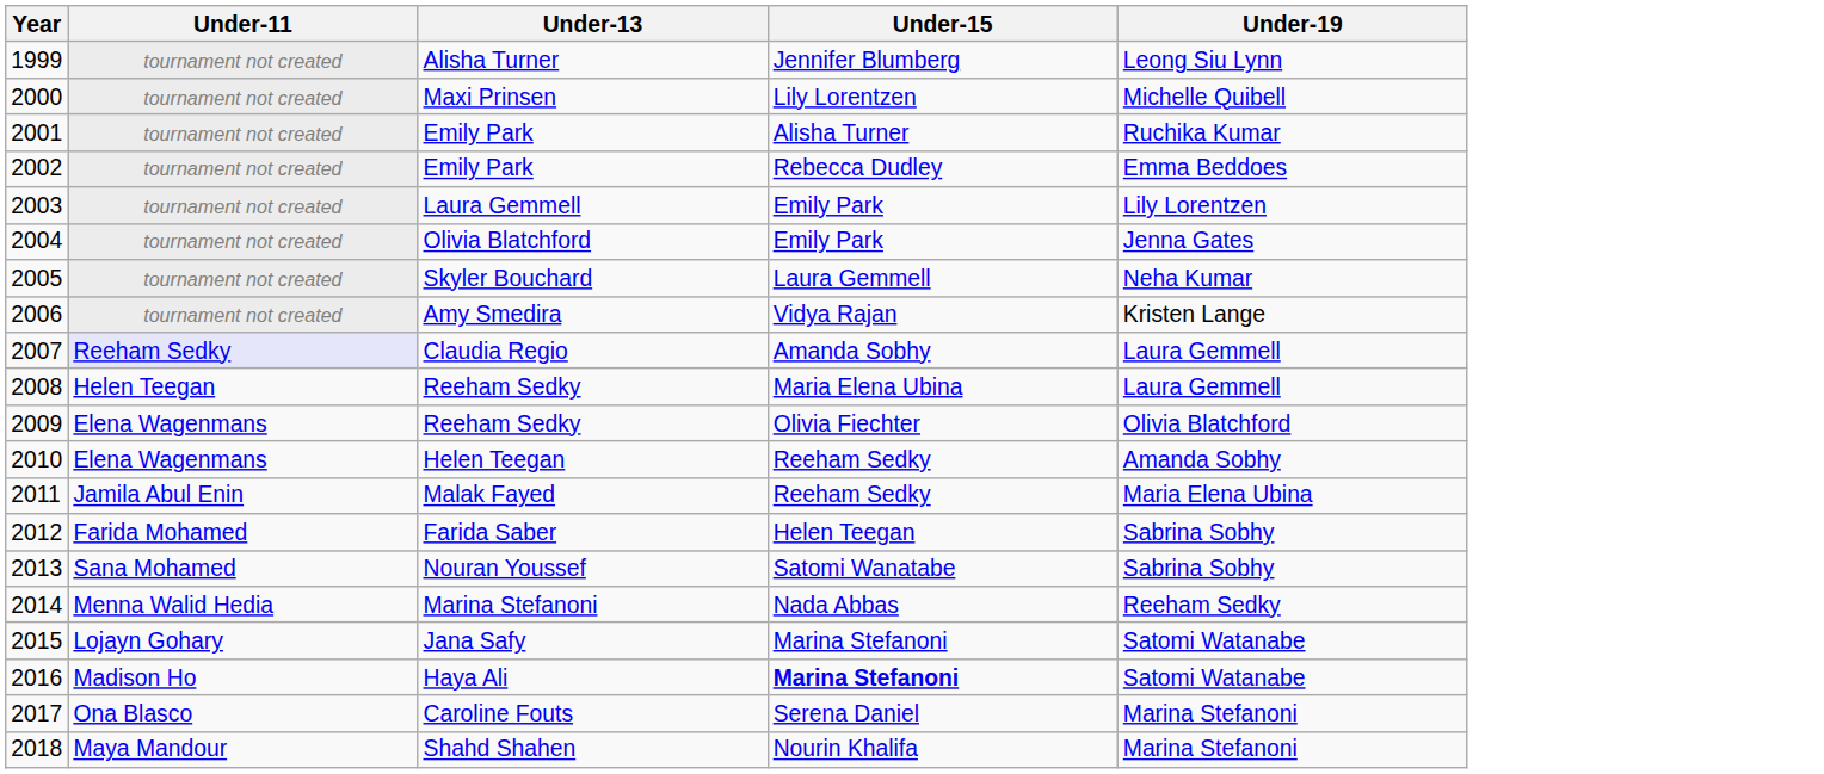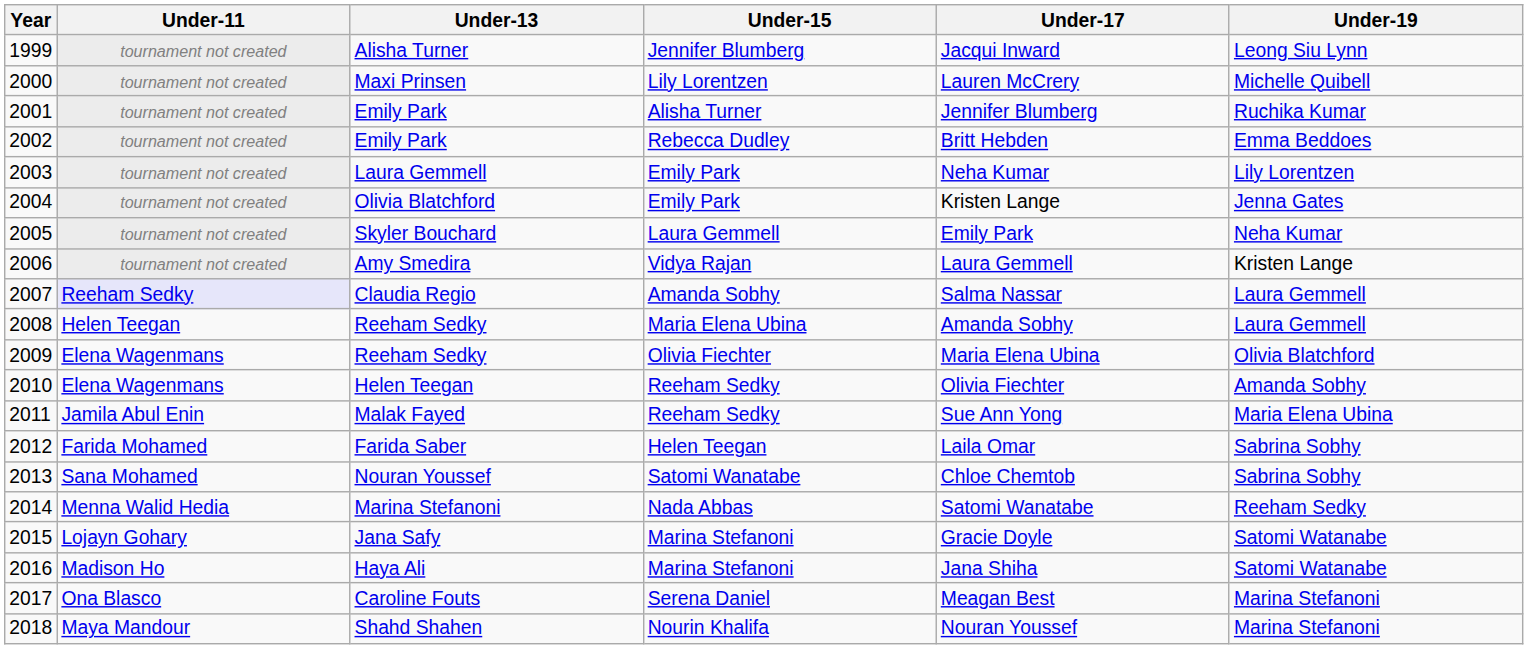 <table class="wikitable sortable" style="font-size: 85%">
 <tr>
 <th>Year</th>
 <th width=200>Under-11</th>
 <th width=200>Under-13</th>
 <th width=200>Under-15</th>
+<th width=200>Under-17</th>
 <th width=200>Under-19</th>
 </tr>
 <tr>
 <td>1999</td>
 <td style="background: #ececec; color: grey; text-align: center" class="table-na"><small><em>tournament not created</em></small></td>
 <td> <a href='#'>Alisha Turner</a></td>
 <td> <a href='#'>Jennifer Blumberg</a></td>
+<td>  <a href='#'>Jacqui Inward</a></td>
 <td> <a href='#'>Leong Siu Lynn</a></td>
 </tr>
 <tr>
 <td>2000</td>
 <td style="background: #ececec; color: grey; text-align: center" class="table-na"><small><em>tournament not created</em></small></td>
 <td> <a href='#'>Maxi Prinsen</a></td>
 <td> <a href='#'>Lily Lorentzen</a></td>
+<td> <a href='#'>Lauren McCrery</a></td>
 <td> <a href='#'>Michelle Quibell</a></td>
 </tr>
 <tr>
 <td>2001</td>
 <td style="background: #ececec; color: grey; text-align: center" class="table-na"><small><em>tournament not created</em></small></td>
 <td> <a href='#'>Emily Park</a></td>
 <td> <a href='#'>Alisha Turner</a></td>
+<td> <a href='#'>Jennifer Blumberg</a></td>
 <td> <a href='#'>Ruchika Kumar</a></td>
 </tr>
 <tr>
 <td>2002</td>
 <td style="background: #ececec; color: grey; text-align: center" class="table-na"><small><em>tournament not created</em></small></td>
 <td> <a href='#'>Emily Park</a></td>
 <td> <a href='#'>Rebecca Dudley</a></td>
+<td> <a href='#'>Britt Hebden</a></td>
 <td> <a href='#'>Emma Beddoes</a></td>
 </tr>
 <tr>
 <td>2003</td>
 <td style="background: #ececec; color: grey; text-align: center" class="table-na"><small><em>tournament not created</em></small></td>
 <td> <a href='#'>Laura Gemmell</a></td>
 <td> <a href='#'>Emily Park</a></td>
+<td> <a href='#'>Neha Kumar</a></td>
 <td> <a href='#'>Lily Lorentzen</a></td>
 </tr>
 <tr>
 <td>2004</td>
 <td style="background: #ececec; color: grey; text-align: center" class="table-na"><small><em>tournament not created</em></small></td>
 <td> <a href='#'>Olivia Blatchford</a></td>
 <td> <a href='#'>Emily Park</a></td>
+<td> Kristen Lange</td>
 <td> <a href='#'>Jenna Gates</a></td>
 </tr>
 <tr>
 <td>2005</td>
 <td style="background: #ececec; color: grey; text-align: center" class="table-na"><small><em>tournament not created</em></small></td>
 <td> <a href='#'>Skyler Bouchard</a></td>
 <td> <a href='#'>Laura Gemmell</a></td>
+<td> <a href='#'>Emily Park</a></td>
 <td> <a href='#'>Neha Kumar</a></td>
 </tr>
 <tr>
 <td>2006</td>
 <td style="background: #ececec; color: grey; text-align: center" class="table-na"><small><em>tournament not created</em></small></td>
 <td> <a href='#'>Amy Smedira</a></td>
 <td> <a href='#'>Vidya Rajan</a></td>
+<td> <a href='#'>Laura Gemmell</a></td>
 <td> Kristen Lange</td>
 </tr>
 <tr>
 <td>2007</td>
 <td style="background: lavender;"> <a href='#'>Reeham Sedky</a></td>
 <td> <a href='#'>Claudia Regio</a></td>
 <td> <a href='#'>Amanda Sobhy</a></td>
+<td> <a href='#'>Salma Nassar</a></td>
 <td> <a href='#'>Laura Gemmell</a></td>
 </tr>
 <tr>
 <td>2008</td>
 <td> <a href='#'>Helen Teegan</a></td>
 <td> <a href='#'>Reeham Sedky</a></td>
 <td> <a href='#'>Maria Elena Ubina</a></td>
+<td> <a href='#'>Amanda Sobhy</a></td>
 <td> <a href='#'>Laura Gemmell</a></td>
 </tr>
 <tr>
 <td>2009</td>
 <td> <a href='#'>Elena Wagenmans</a></td>
 <td> <a href='#'>Reeham Sedky</a></td>
 <td> <a href='#'>Olivia Fiechter</a></td>
+<td> <a href='#'>Maria Elena Ubina</a></td>
 <td> <a href='#'>Olivia Blatchford</a></td>
 </tr>
 <tr>
 <td>2010</td>
 <td> <a href='#'>Elena Wagenmans</a></td>
 <td> <a href='#'>Helen Teegan</a></td>
 <td> <a href='#'>Reeham Sedky</a></td>
+<td> <a href='#'>Olivia Fiechter</a></td>
 <td> <a href='#'>Amanda Sobhy</a></td>
 </tr>
 <tr>
 <td>2011</td>
 <td> <a href='#'>Jamila Abul Enin</a></td>
 <td> <a href='#'>Malak Fayed</a></td>
 <td> <a href='#'>Reeham Sedky</a></td>
+<td> <a href='#'>Sue Ann Yong</a></td>
 <td> <a href='#'>Maria Elena Ubina</a></td>
 </tr>
 <tr>
 <td>2012</td>
 <td> <a href='#'>Farida Mohamed</a></td>
 <td> <a href='#'>Farida Saber</a></td>
 <td> <a href='#'>Helen Teegan</a></td>
+<td> <a href='#'>Laila Omar</a></td>
 <td> <a href='#'>Sabrina Sobhy</a></td>
 </tr>
 <tr>
 <td>2013</td>
 <td> <a href='#'>Sana Mohamed</a></td>
 <td> <a href='#'>Nouran Youssef</a></td>
 <td> <a href='#'>Satomi Wanatabe</a></td>
+<td> <a href='#'>Chloe Chemtob</a></td>
 <td> <a href='#'>Sabrina Sobhy</a></td>
 </tr>
 <tr>
 <td>2014</td>
 <td> <a href='#'>Menna Walid Hedia</a></td>
 <td> <a href='#'>Marina Stefanoni</a></td>
 <td> <a href='#'>Nada Abbas</a></td>
+<td> <a href='#'>Satomi Wanatabe</a></td>
 <td> <a href='#'>Reeham Sedky</a></td>
 </tr>
 <tr>
 <td>2015</td>
 <td> <a href='#'>Lojayn Gohary</a></td>
 <td> <a href='#'>Jana Safy</a></td>
 <td> <a href='#'>Marina Stefanoni</a></td>
+<td> <a href='#'>Gracie Doyle</a></td>
 <td> <a href='#'>Satomi Watanabe</a></td>
 </tr>
 <tr>
 <td>2016</td>
 <td> <a href='#'>Madison Ho</a></td>
 <td> <a href='#'>Haya Ali</a></td>
-<td><strong> <a href='#'>Marina Stefanoni</a></strong></td>
+<td> <a href='#'>Marina Stefanoni</a></td>
+<td> <a href='#'>Jana Shiha</a></td>
 <td> <a href='#'>Satomi Watanabe</a></td>
 </tr>
 <tr>
 <td>2017</td>
 <td> <a href='#'>Ona Blasco</a></td>
 <td> <a href='#'>Caroline Fouts</a></td>
 <td> <a href='#'>Serena Daniel</a></td>
+<td> <a href='#'>Meagan Best</a></td>
 <td> <a href='#'>Marina Stefanoni</a></td>
 </tr>
 <tr>
 <td>2018</td>
 <td> <a href='#'>Maya Mandour</a></td>
 <td> <a href='#'>Shahd Shahen</a></td>
 <td> <a href='#'>Nourin Khalifa</a></td>
+<td> <a href='#'>Nouran Youssef</a></td>
 <td> <a href='#'>Marina Stefanoni</a></td>
 </tr>
 </table>
